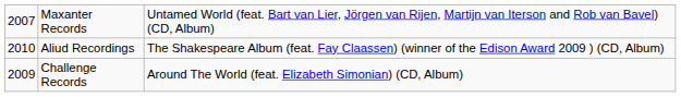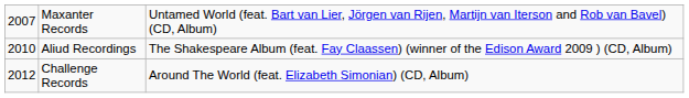 <table class=wikitable>
 <tr>
 <td>2007</td>
 <td>Maxanter Records</td>
 <td>Untamed World (feat. <a href='#'>Bart van Lier</a>, <a href='#'>Jörgen van Rijen</a>, <a href='#'>Martijn van Iterson</a> and <a href='#'>Rob van Bavel</a>) (CD, Album)</td>
 </tr>
 <tr>
 <td>2010</td>
 <td>Aliud Recordings</td>
 <td>The Shakespeare Album (feat. <a href='#'>Fay Claassen</a>) (winner of the <a href='#'>Edison Award</a> 2009 ) (CD, Album)</td>
 </tr>
 <tr>
-<td>2009</td>
+<td>2012</td>
 <td>Challenge Records</td>
 <td>Around The World (feat. <a href='#'>Elizabeth Simonian</a>) (CD, Album)</td>
 </tr>
 </table>
